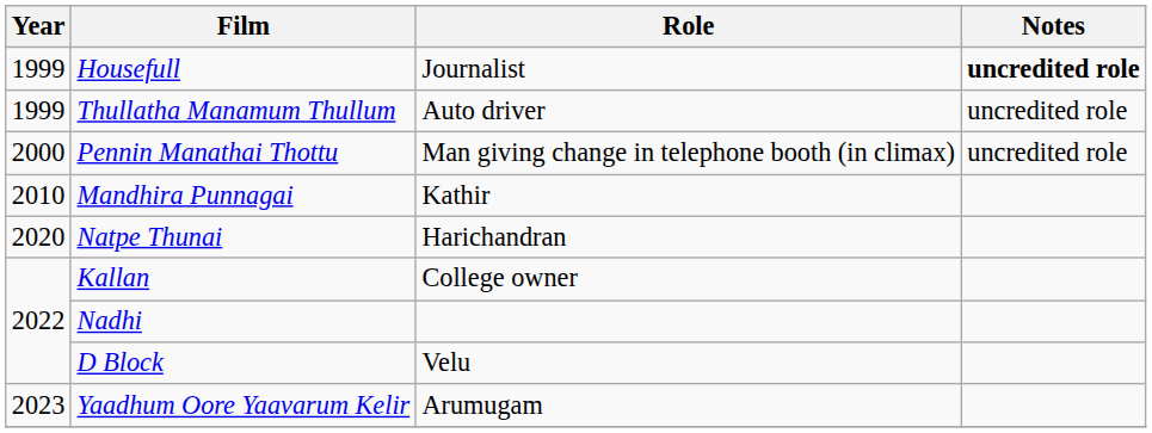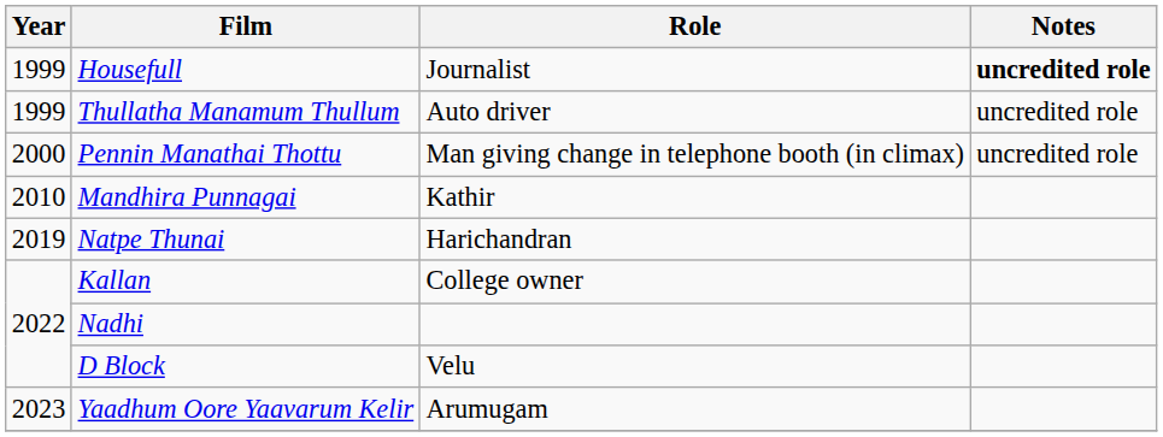 <table class="wikitable">
 <tr style="background:#ccc; text-align:center;">
 <th>Year</th>
 <th>Film</th>
 <th>Role</th>
 <th>Notes</th>
 </tr>
 <tr>
 <td>1999</td>
 <td><em><a href='#'>Housefull</a></em></td>
 <td>Journalist</td>
 <td><strong>uncredited role</strong></td>
 </tr>
 <tr>
 <td>1999</td>
 <td><em><a href='#'>Thullatha Manamum Thullum</a></em></td>
 <td>Auto driver</td>
 <td>uncredited role</td>
 </tr>
 <tr>
 <td>2000</td>
 <td><em><a href='#'>Pennin Manathai Thottu</a></em></td>
 <td>Man giving change in telephone booth (in climax)</td>
 <td>uncredited role</td>
 </tr>
 <tr>
 <td>2010</td>
 <td><em><a href='#'>Mandhira Punnagai</a></em></td>
 <td>Kathir</td>
 <td></td>
 </tr>
 <tr>
-<td>2020</td>
+<td>2019</td>
 <td><em><a href='#'>Natpe Thunai</a></em></td>
 <td>Harichandran</td>
 <td></td>
 </tr>
 <tr>
 <td rowspan="3">2022</td>
 <td><em><a href='#'>Kallan</a></em></td>
 <td>College owner</td>
 <td></td>
 </tr>
 <tr>
 <td><em><a href='#'>Nadhi</a></em></td>
 <td></td>
 <td></td>
 </tr>
 <tr>
 <td><em><a href='#'>D Block</a></em></td>
 <td>Velu</td>
 <td></td>
 </tr>
 <tr>
 <td>2023</td>
 <td><em><a href='#'>Yaadhum Oore Yaavarum Kelir</a></em></td>
 <td>Arumugam</td>
 <td></td>
 </tr>
 <tr>
 </tr>
 </table>
